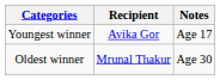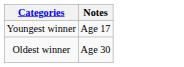 <table class="wikitable" style="text-align: center">
 <tr>
 <th><strong><a href='#'>Categories</a></strong></th>
-<th>Recipient</th>
 <th>Notes</th>
 </tr>
 <tr>
 <td>Youngest winner</td>
-<td><a href='#'>Avika Gor</a></td>
 <td>Age 17</td>
 </tr>
 <tr style="height:2.5em;">
 <td>Oldest winner</td>
-<td><a href='#'>Mrunal Thakur</a></td>
 <td>Age 30</td>
 </tr>
 </table>
